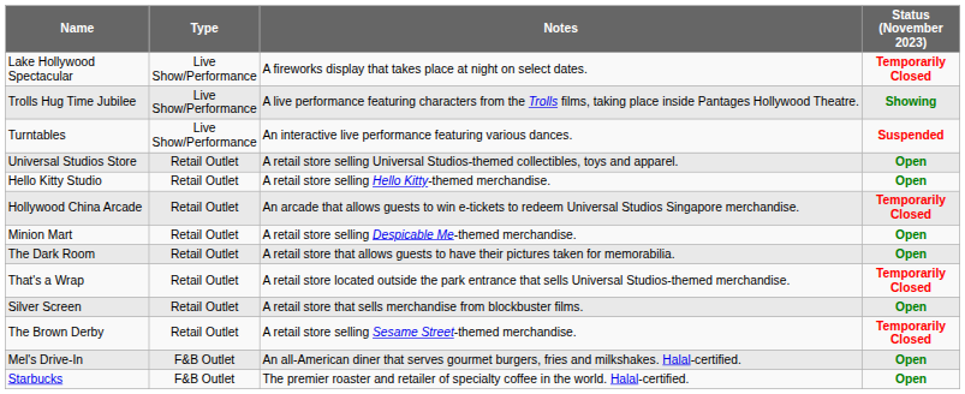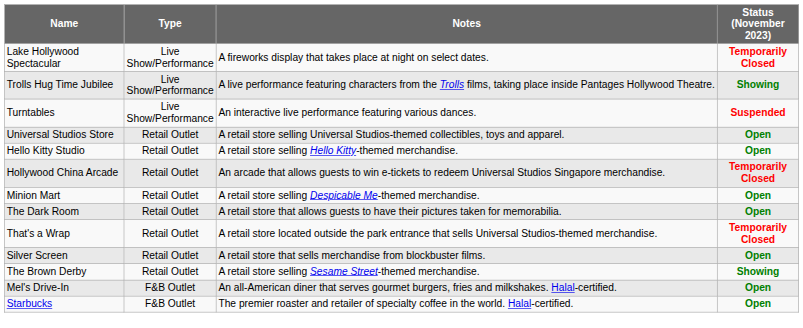 <table class=wikitable>
 <tr>
 <th scope="col" style="background:#666; color:#fff; width:180px;">Name</th>
 <th scope="col" style="background:#666; color:#fff; width:90px;">Type</th>
 <th style="background:#666; color:#fff;" scope="col">Notes</th>
 <th scope="col" style="background:#666; color:#fff; width:120px;">Status<br>(November 2023)</th>
 </tr>
 <tr>
 <td>Lake Hollywood Spectacular</td>
 <td align=center>Live Show/Performance</td>
 <td>A fireworks display that takes place at night on select dates.</td>
 <td style="color:red;" align=center><strong>Temporarily Closed</strong></td>
 </tr>
 <tr style="background:#e9e9e9;">
 <td>Trolls Hug Time Jubilee</td>
 <td align=center>Live Show/Performance</td>
 <td>A live performance featuring characters from the <em><a href='#'>Trolls</a></em> films, taking place inside Pantages Hollywood Theatre.</td>
 <td style="color:green;" align=center><strong>Showing</strong></td>
 </tr>
 <tr>
 <td>Turntables</td>
 <td align=center>Live Show/Performance</td>
 <td>An interactive live performance featuring various dances.</td>
 <td style="color:red;" align=center><strong>Suspended</strong></td>
 </tr>
 <tr style="background:#e9e9e9;">
 <td>Universal Studios Store</td>
 <td align=center>Retail Outlet</td>
 <td>A retail store selling Universal Studios-themed collectibles, toys and apparel.</td>
 <td style="color:green;" align=center><strong>Open</strong></td>
 </tr>
 <tr>
 <td>Hello Kitty Studio</td>
 <td align=center>Retail Outlet</td>
 <td>A retail store selling <em><a href='#'>Hello Kitty</a></em>-themed merchandise.</td>
 <td style="color:green;" align=center><strong>Open</strong></td>
 </tr>
 <tr style="background:#e9e9e9;">
 <td>Hollywood China Arcade</td>
 <td align=center>Retail Outlet</td>
 <td>An arcade that allows guests to win e-tickets to redeem Universal Studios Singapore merchandise.</td>
 <td style="color:red;" align=center><strong>Temporarily Closed</strong></td>
 </tr>
 <tr>
 <td>Minion Mart</td>
 <td align=center>Retail Outlet</td>
 <td>A retail store selling <em><a href='#'>Despicable Me</a></em>-themed merchandise.</td>
 <td style="color:green;" align=center><strong>Open</strong></td>
 </tr>
 <tr style="background:#e9e9e9;">
 <td>The Dark Room</td>
 <td align=center>Retail Outlet</td>
 <td>A retail store that allows guests to have their pictures taken for memorabilia.</td>
 <td style="color:green;" align=center><strong>Open</strong></td>
 </tr>
 <tr>
 <td>That's a Wrap</td>
 <td align=center>Retail Outlet</td>
 <td>A retail store located outside the park entrance that sells Universal Studios-themed merchandise.</td>
 <td style="color:red;" align=center><strong>Temporarily Closed</strong></td>
 </tr>
 <tr style="background:#e9e9e9;">
 <td>Silver Screen</td>
 <td align=center>Retail Outlet</td>
 <td>A retail store that sells merchandise from blockbuster films.</td>
 <td style="color:green;" align=center><strong>Open</strong></td>
 </tr>
 <tr>
 <td>The Brown Derby</td>
 <td align=center>Retail Outlet</td>
 <td>A retail store selling <em><a href='#'>Sesame Street</a></em>-themed merchandise.</td>
-<td style="color:red;" align=center><strong>Temporarily Closed</strong></td>
+<td style="color:green;" align=center><strong>Showing</strong></td>
 </tr>
 <tr style="background:#e9e9e9;">
 <td>Mel's Drive-In</td>
 <td align=center><abbr>F&B</abbr> Outlet</td>
 <td>An all-American diner that serves gourmet burgers, fries and milkshakes. <a href='#'>Halal</a>-certified.</td>
 <td style="color:green;" align=center><strong>Open</strong></td>
 </tr>
 <tr>
 <td><a href='#'>Starbucks</a></td>
 <td align=center><abbr>F&B</abbr> Outlet</td>
 <td>The premier roaster and retailer of specialty coffee in the world. <a href='#'>Halal</a>-certified.</td>
 <td style="color:green;" align=center><strong>Open</strong></td>
 </tr>
 </table>
